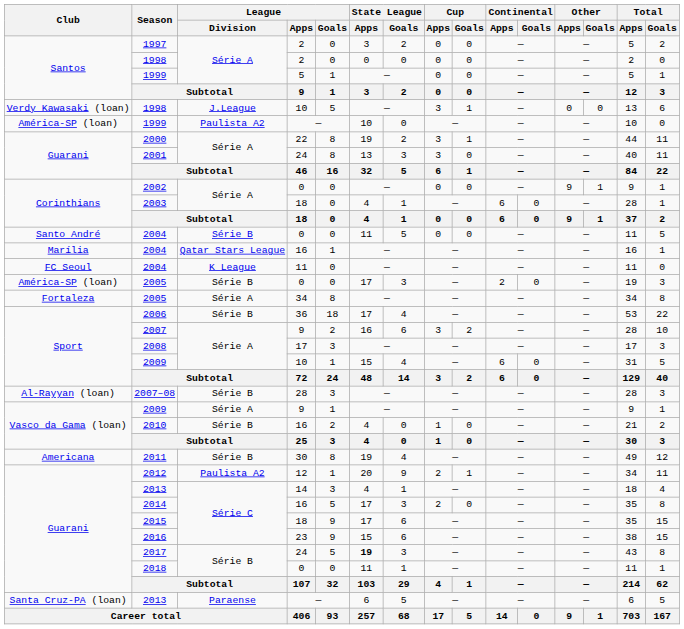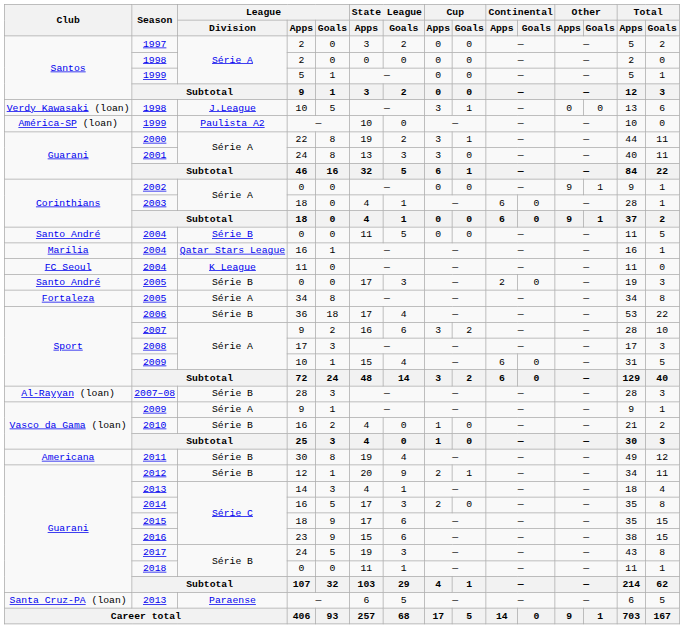 <table class="wikitable" style="text-align: center;">
 <tr>
 <th rowspan="2">Club</th>
 <th rowspan="2">Season</th>
 <th colspan="3">League</th>
 <th colspan="2">State League</th>
 <th colspan="2">Cup</th>
 <th colspan="2">Continental</th>
 <th colspan="2">Other</th>
 <th colspan="2">Total</th>
 </tr>
 <tr>
 <th>Division</th>
 <th>Apps</th>
 <th>Goals</th>
 <th>Apps</th>
 <th>Goals</th>
 <th>Apps</th>
 <th>Goals</th>
 <th>Apps</th>
 <th>Goals</th>
 <th>Apps</th>
 <th>Goals</th>
 <th>Apps</th>
 <th>Goals</th>
 </tr>
 <tr>
 <td rowspan="4" valign="center"><a href='#'>Santos</a></td>
 <td><a href='#'>1997</a></td>
 <td rowspan="3"><a href='#'>Série A</a></td>
 <td>2</td>
 <td>0</td>
 <td>3</td>
 <td>2</td>
 <td>0</td>
 <td>0</td>
 <td colspan="2">—</td>
 <td colspan="2">—</td>
 <td>5</td>
 <td>2</td>
 </tr>
 <tr>
 <td><a href='#'>1998</a></td>
 <td>2</td>
 <td>0</td>
 <td>0</td>
 <td>0</td>
 <td>0</td>
 <td>0</td>
 <td colspan="2">—</td>
 <td colspan="2">—</td>
 <td>2</td>
 <td>0</td>
 </tr>
 <tr>
 <td><a href='#'>1999</a></td>
 <td>5</td>
 <td>1</td>
 <td colspan="2">—</td>
 <td>0</td>
 <td>0</td>
 <td colspan="2">—</td>
 <td colspan="2">—</td>
 <td>5</td>
 <td>1</td>
 </tr>
 <tr>
 <th colspan="2">Subtotal</th>
 <th>9</th>
 <th>1</th>
 <th>3</th>
 <th>2</th>
 <th>0</th>
 <th>0</th>
 <th colspan="2">—</th>
 <th colspan="2">—</th>
 <th>12</th>
 <th>3</th>
 </tr>
 <tr>
 <td valign="center"><a href='#'>Verdy Kawasaki</a> (loan)</td>
 <td><a href='#'>1998</a></td>
 <td><a href='#'>J.League</a></td>
 <td>10</td>
 <td>5</td>
 <td colspan="2">—</td>
 <td>3</td>
 <td>1</td>
 <td colspan="2">—</td>
 <td>0</td>
 <td>0</td>
 <td>13</td>
 <td>6</td>
 </tr>
 <tr>
 <td valign="center"><a href='#'>América-SP</a> (loan)</td>
 <td><a href='#'>1999</a></td>
 <td><a href='#'>Paulista A2</a></td>
 <td colspan="2">—</td>
 <td>10</td>
 <td>0</td>
 <td colspan="2">—</td>
 <td colspan="2">—</td>
 <td colspan="2">—</td>
 <td>10</td>
 <td>0</td>
 </tr>
 <tr>
 <td rowspan="3" valign="center"><a href='#'>Guarani</a></td>
 <td><a href='#'>2000</a></td>
 <td rowspan="2">Série A</td>
 <td>22</td>
 <td>8</td>
 <td>19</td>
 <td>2</td>
 <td>3</td>
 <td>1</td>
 <td colspan="2">—</td>
 <td colspan="2">—</td>
 <td>44</td>
 <td>11</td>
 </tr>
 <tr>
 <td><a href='#'>2001</a></td>
 <td>24</td>
 <td>8</td>
 <td>13</td>
 <td>3</td>
 <td>3</td>
 <td>0</td>
 <td colspan="2">—</td>
 <td colspan="2">—</td>
 <td>40</td>
 <td>11</td>
 </tr>
 <tr>
 <th colspan="2">Subtotal</th>
 <th>46</th>
 <th>16</th>
 <th>32</th>
 <th>5</th>
 <th>6</th>
 <th>1</th>
 <th colspan="2">—</th>
 <th colspan="2">—</th>
 <th>84</th>
 <th>22</th>
 </tr>
 <tr>
 <td rowspan="3" valign="center"><a href='#'>Corinthians</a></td>
 <td><a href='#'>2002</a></td>
 <td rowspan="2">Série A</td>
 <td>0</td>
 <td>0</td>
 <td colspan="2">—</td>
 <td>0</td>
 <td>0</td>
 <td colspan="2">—</td>
 <td>9</td>
 <td>1</td>
 <td>9</td>
 <td>1</td>
 </tr>
 <tr>
 <td><a href='#'>2003</a></td>
 <td>18</td>
 <td>0</td>
 <td>4</td>
 <td>1</td>
 <td colspan="2">—</td>
 <td>6</td>
 <td>0</td>
 <td colspan="2">—</td>
 <td>28</td>
 <td>1</td>
 </tr>
 <tr>
 <th colspan="2">Subtotal</th>
 <th>18</th>
 <th>0</th>
 <th>4</th>
 <th>1</th>
 <th>0</th>
 <th>0</th>
 <th>6</th>
 <th>0</th>
 <th>9</th>
 <th>1</th>
 <th>37</th>
 <th>2</th>
 </tr>
 <tr>
 <td valign="center"><a href='#'>Santo André</a></td>
 <td><a href='#'>2004</a></td>
 <td><a href='#'>Série B</a></td>
 <td>0</td>
 <td>0</td>
 <td>11</td>
 <td>5</td>
 <td>0</td>
 <td>0</td>
 <td colspan="2">—</td>
 <td colspan="2">—</td>
 <td>11</td>
 <td>5</td>
 </tr>
 <tr>
 <td valign="center"><a href='#'>Marília</a></td>
 <td><a href='#'>2004</a></td>
 <td><a href='#'>Qatar Stars League</a></td>
 <td>16</td>
 <td>1</td>
 <td colspan="2">—</td>
 <td colspan="2">—</td>
 <td colspan="2">—</td>
 <td colspan="2">—</td>
 <td>16</td>
 <td>1</td>
 </tr>
 <tr>
 <td valign="center"><a href='#'>FC Seoul</a></td>
 <td><a href='#'>2004</a></td>
 <td><a href='#'>K League</a></td>
 <td>11</td>
 <td>0</td>
 <td colspan="2">—</td>
 <td colspan="2">—</td>
 <td colspan="2">—</td>
 <td colspan="2">—</td>
 <td>11</td>
 <td>0</td>
 </tr>
 <tr>
-<td valign="center"><a href='#'>América-SP</a> (loan)</td>
+<td valign="center"><a href='#'>Santo André</a></td>
 <td><a href='#'>2005</a></td>
 <td>Série B</td>
 <td>0</td>
 <td>0</td>
 <td>17</td>
 <td>3</td>
 <td colspan="2">—</td>
 <td>2</td>
 <td>0</td>
 <td colspan="2">—</td>
 <td>19</td>
 <td>3</td>
 </tr>
 <tr>
 <td valign="center"><a href='#'>Fortaleza</a></td>
 <td><a href='#'>2005</a></td>
 <td>Série A</td>
 <td>34</td>
 <td>8</td>
 <td colspan="2">—</td>
 <td colspan="2">—</td>
 <td colspan="2">—</td>
 <td colspan="2">—</td>
 <td>34</td>
 <td>8</td>
 </tr>
 <tr>
 <td rowspan="5" valign="center"><a href='#'>Sport</a></td>
 <td><a href='#'>2006</a></td>
 <td>Série B</td>
 <td>36</td>
 <td>18</td>
 <td>17</td>
 <td>4</td>
 <td colspan="2">—</td>
 <td colspan="2">—</td>
 <td colspan="2">—</td>
 <td>53</td>
 <td>22</td>
 </tr>
 <tr>
 <td><a href='#'>2007</a></td>
 <td rowspan="3">Série A</td>
 <td>9</td>
 <td>2</td>
 <td>16</td>
 <td>6</td>
 <td>3</td>
 <td>2</td>
 <td colspan="2">—</td>
 <td colspan="2">—</td>
 <td>28</td>
 <td>10</td>
 </tr>
 <tr>
 <td><a href='#'>2008</a></td>
 <td>17</td>
 <td>3</td>
 <td colspan="2">—</td>
 <td colspan="2">—</td>
 <td colspan="2">—</td>
 <td colspan="2">—</td>
 <td>17</td>
 <td>3</td>
 </tr>
 <tr>
 <td><a href='#'>2009</a></td>
 <td>10</td>
 <td>1</td>
 <td>15</td>
 <td>4</td>
 <td colspan="2">—</td>
 <td>6</td>
 <td>0</td>
 <td colspan="2">—</td>
 <td>31</td>
 <td>5</td>
 </tr>
 <tr>
 <th colspan="2">Subtotal</th>
 <th>72</th>
 <th>24</th>
 <th>48</th>
 <th>14</th>
 <th>3</th>
 <th>2</th>
 <th>6</th>
 <th>0</th>
 <th colspan="2">—</th>
 <th>129</th>
 <th>40</th>
 </tr>
 <tr>
 <td valign="center"><a href='#'>Al-Rayyan</a> (loan)</td>
 <td><a href='#'>2007–08</a></td>
 <td>Série B</td>
 <td>28</td>
 <td>3</td>
 <td colspan="2">—</td>
 <td colspan="2">—</td>
 <td colspan="2">—</td>
 <td colspan="2">—</td>
 <td>28</td>
 <td>3</td>
 </tr>
 <tr>
 <td rowspan="3" valign="center"><a href='#'>Vasco da Gama</a> (loan)</td>
 <td><a href='#'>2009</a></td>
 <td>Série A</td>
 <td>9</td>
 <td>1</td>
 <td colspan="2">—</td>
 <td colspan="2">—</td>
 <td colspan="2">—</td>
 <td colspan="2">—</td>
 <td>9</td>
 <td>1</td>
 </tr>
 <tr>
 <td><a href='#'>2010</a></td>
 <td>Série B</td>
 <td>16</td>
 <td>2</td>
 <td>4</td>
 <td>0</td>
 <td>1</td>
 <td>0</td>
 <td colspan="2">—</td>
 <td colspan="2">—</td>
 <td>21</td>
 <td>2</td>
 </tr>
 <tr>
 <th colspan="2">Subtotal</th>
 <th>25</th>
 <th>3</th>
 <th>4</th>
 <th>0</th>
 <th>1</th>
 <th>0</th>
 <th colspan="2">—</th>
 <th colspan="2">—</th>
 <th>30</th>
 <th>3</th>
 </tr>
 <tr>
 <td valign="center"><a href='#'>Americana</a></td>
 <td><a href='#'>2011</a></td>
 <td>Série B</td>
 <td>30</td>
 <td>8</td>
 <td>19</td>
 <td>4</td>
 <td colspan="2">—</td>
 <td colspan="2">—</td>
 <td colspan="2">—</td>
 <td>49</td>
 <td>12</td>
 </tr>
 <tr>
 <td rowspan="8" valign="center"><a href='#'>Guarani</a></td>
 <td><a href='#'>2012</a></td>
-<td><a href='#'>Paulista A2</a></td>
+<td>Série B</td>
 <td>12</td>
 <td>1</td>
 <td>20</td>
 <td>9</td>
 <td>2</td>
 <td>1</td>
 <td colspan="2">—</td>
 <td colspan="2">—</td>
 <td>34</td>
 <td>11</td>
 </tr>
 <tr>
 <td><a href='#'>2013</a></td>
 <td rowspan="4"><a href='#'>Série C</a></td>
 <td>14</td>
 <td>3</td>
 <td>4</td>
 <td>1</td>
 <td colspan="2">—</td>
 <td colspan="2">—</td>
 <td colspan="2">—</td>
 <td>18</td>
 <td>4</td>
 </tr>
 <tr>
 <td><a href='#'>2014</a></td>
 <td>16</td>
 <td>5</td>
 <td>17</td>
 <td>3</td>
 <td>2</td>
 <td>0</td>
 <td colspan="2">—</td>
 <td colspan="2">—</td>
 <td>35</td>
 <td>8</td>
 </tr>
 <tr>
 <td><a href='#'>2015</a></td>
 <td>18</td>
 <td>9</td>
 <td>17</td>
 <td>6</td>
 <td colspan="2">—</td>
 <td colspan="2">—</td>
 <td colspan="2">—</td>
 <td>35</td>
 <td>15</td>
 </tr>
 <tr>
 <td><a href='#'>2016</a></td>
 <td>23</td>
 <td>9</td>
 <td>15</td>
 <td>6</td>
 <td colspan="2">—</td>
 <td colspan="2">—</td>
 <td colspan="2">—</td>
 <td>38</td>
 <td>15</td>
 </tr>
 <tr>
 <td><a href='#'>2017</a></td>
 <td rowspan="2">Série B</td>
 <td>24</td>
 <td>5</td>
-<td><strong>19</strong></td>
+<td>19</td>
 <td>3</td>
 <td colspan="2">—</td>
 <td colspan="2">—</td>
 <td colspan="2">—</td>
 <td>43</td>
 <td>8</td>
 </tr>
 <tr>
 <td><a href='#'>2018</a></td>
 <td>0</td>
 <td>0</td>
 <td>11</td>
 <td>1</td>
 <td colspan="2">—</td>
 <td colspan="2">—</td>
 <td colspan="2">—</td>
 <td>11</td>
 <td>1</td>
 </tr>
 <tr>
 <th colspan="2">Subtotal</th>
 <th>107</th>
 <th>32</th>
 <th>103</th>
 <th>29</th>
 <th>4</th>
 <th>1</th>
 <th colspan="2">—</th>
 <th colspan="2">—</th>
 <th>214</th>
 <th>62</th>
 </tr>
 <tr>
 <td valign="center"><a href='#'>Santa Cruz-PA</a> (loan)</td>
 <td><a href='#'>2013</a></td>
 <td><a href='#'>Paraense</a></td>
 <td colspan="2">—</td>
 <td>6</td>
 <td>5</td>
 <td colspan="2">—</td>
 <td colspan="2">—</td>
 <td colspan="2">—</td>
 <td>6</td>
 <td>5</td>
 </tr>
 <tr>
 <th colspan="3"><strong>Career total</strong></th>
 <th>406</th>
 <th>93</th>
 <th>257</th>
 <th>68</th>
 <th>17</th>
 <th>5</th>
 <th>14</th>
 <th>0</th>
 <th>9</th>
 <th>1</th>
 <th>703</th>
 <th>167</th>
 </tr>
 </table>
